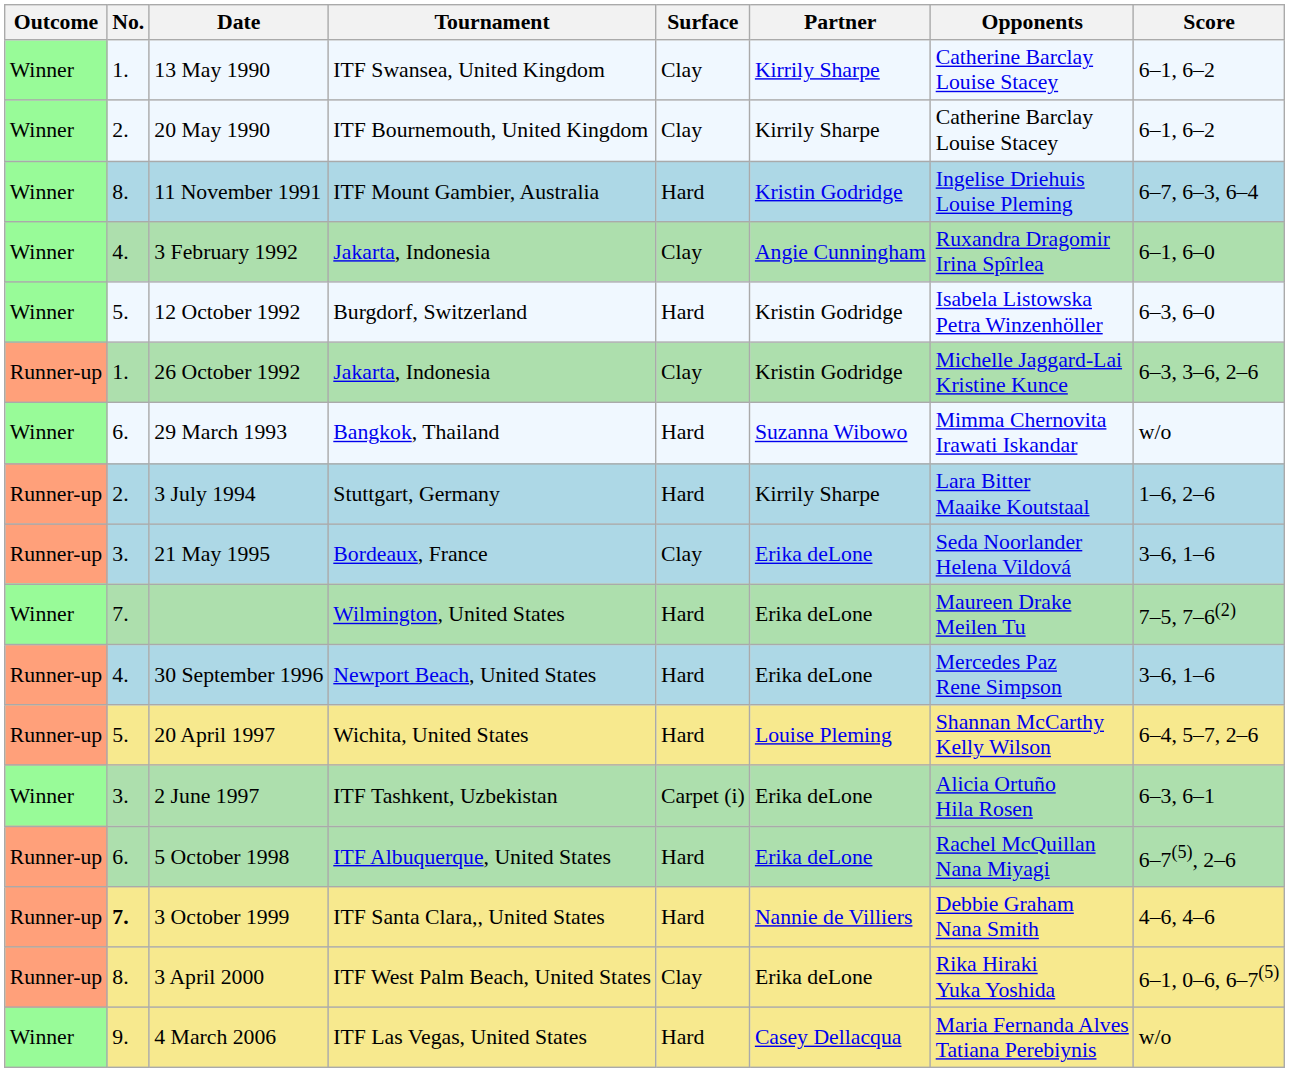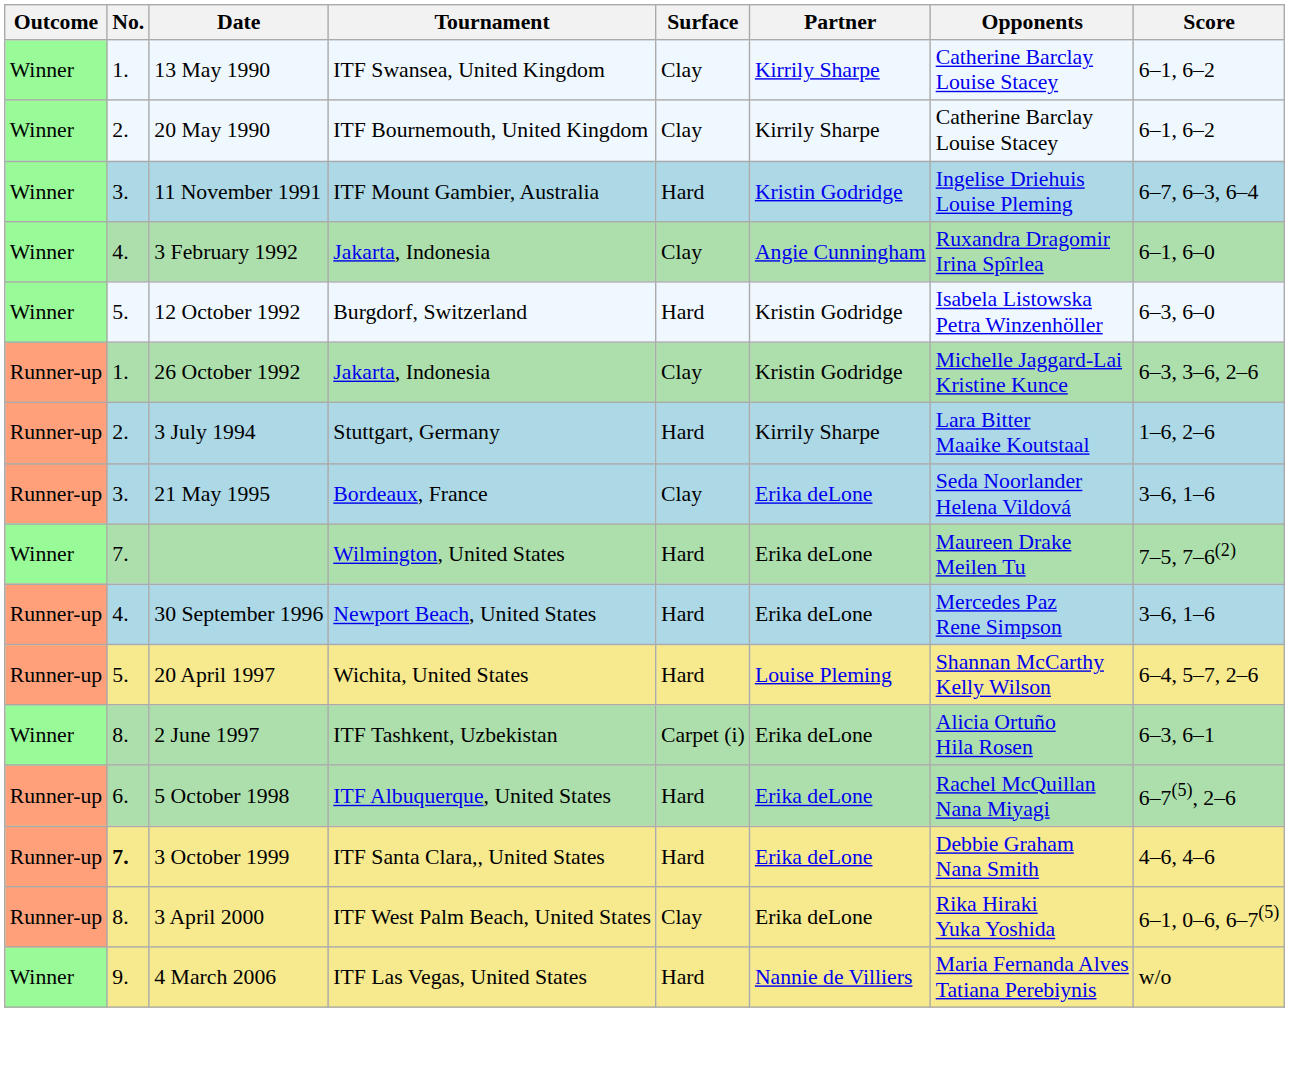 <table class="sortable wikitable" style="font-size:97%;">
 <tr>
 <th>Outcome</th>
 <th>No.</th>
 <th>Date</th>
 <th>Tournament</th>
 <th>Surface</th>
 <th>Partner</th>
 <th>Opponents</th>
 <th>Score</th>
 </tr>
 <tr bgcolor=#f0f8ff>
 <td style="background:#98fb98;">Winner</td>
 <td>1.</td>
 <td>13 May 1990</td>
 <td>ITF Swansea, United Kingdom</td>
 <td>Clay</td>
 <td> <a href='#'>Kirrily Sharpe</a></td>
 <td> <a href='#'>Catherine Barclay</a> <br>  <a href='#'>Louise Stacey</a></td>
 <td>6–1, 6–2</td>
 </tr>
 <tr bgcolor=#f0f8ff>
 <td style="background:#98fb98;">Winner</td>
 <td>2.</td>
 <td>20 May 1990</td>
 <td>ITF Bournemouth, United Kingdom</td>
 <td>Clay</td>
 <td> Kirrily Sharpe</td>
 <td> Catherine Barclay <br>  Louise Stacey</td>
 <td>6–1, 6–2</td>
 </tr>
 <tr style="background:lightblue;">
 <td bgcolor="98FB98">Winner</td>
-<td>8.</td>
+<td>3.</td>
 <td>11 November 1991</td>
 <td>ITF Mount Gambier, Australia</td>
 <td>Hard</td>
 <td> <a href='#'>Kristin Godridge</a></td>
 <td> <a href='#'>Ingelise Driehuis</a> <br>  <a href='#'>Louise Pleming</a></td>
 <td>6–7, 6–3, 6–4</td>
 </tr>
 <tr style="background:#addfad;">
 <td style="background:#98fb98;">Winner</td>
 <td>4.</td>
 <td>3 February 1992</td>
 <td><a href='#'>Jakarta</a>, Indonesia</td>
 <td>Clay</td>
 <td> <a href='#'>Angie Cunningham</a></td>
 <td> <a href='#'>Ruxandra Dragomir</a> <br>  <a href='#'>Irina Spîrlea</a></td>
 <td>6–1, 6–0</td>
 </tr>
 <tr style="background:#f0f8ff;">
 <td style="background:#98fb98;">Winner</td>
 <td>5.</td>
 <td>12 October 1992</td>
 <td>Burgdorf, Switzerland</td>
 <td>Hard</td>
 <td> Kristin Godridge</td>
 <td> <a href='#'>Isabela Listowska</a> <br>  <a href='#'>Petra Winzenhöller</a></td>
 <td>6–3, 6–0</td>
 </tr>
 <tr style="background:#addfad;">
 <td style="background:#ffa07a;">Runner-up</td>
 <td>1.</td>
 <td>26 October 1992</td>
 <td><a href='#'>Jakarta</a>, Indonesia</td>
 <td>Clay</td>
 <td> Kristin Godridge</td>
 <td> <a href='#'>Michelle Jaggard-Lai</a> <br>  <a href='#'>Kristine Kunce</a></td>
 <td>6–3, 3–6, 2–6</td>
-</tr>
-<tr style="background:#f0f8ff;">
-<td style="background:#98fb98;">Winner</td>
-<td>6.</td>
-<td>29 March 1993</td>
-<td><a href='#'>Bangkok</a>, Thailand</td>
-<td>Hard</td>
-<td> <a href='#'>Suzanna Wibowo</a></td>
-<td> <a href='#'>Mimma Chernovita</a> <br>  <a href='#'>Irawati Iskandar</a></td>
-<td>w/o</td>
 </tr>
 <tr style="background:lightblue;">
 <td bgcolor="FFA07A">Runner-up</td>
 <td>2.</td>
 <td>3 July 1994</td>
 <td>Stuttgart, Germany</td>
 <td>Hard</td>
 <td> Kirrily Sharpe</td>
 <td> <a href='#'>Lara Bitter</a> <br>  <a href='#'>Maaike Koutstaal</a></td>
 <td>1–6, 2–6</td>
 </tr>
 <tr bgcolor="lightblue">
 <td bgcolor="FFA07A">Runner-up</td>
 <td>3.</td>
 <td>21 May 1995</td>
 <td><a href='#'>Bordeaux</a>, France</td>
 <td>Clay</td>
 <td> <a href='#'>Erika deLone</a></td>
 <td> <a href='#'>Seda Noorlander</a> <br>  <a href='#'>Helena Vildová</a></td>
 <td>3–6, 1–6</td>
 </tr>
 <tr bgcolor="#ADDFAD">
 <td style="background:#98fb98;">Winner</td>
 <td>7.</td>
 <td></td>
 <td><a href='#'>Wilmington</a>, United States</td>
 <td>Hard</td>
 <td> Erika deLone</td>
 <td> <a href='#'>Maureen Drake</a> <br>  <a href='#'>Meilen Tu</a></td>
 <td>7–5, 7–6<sup>(2)</sup></td>
 </tr>
 <tr bgcolor="lightblue">
 <td bgcolor="FFA07A">Runner-up</td>
 <td>4.</td>
 <td>30 September 1996</td>
 <td><a href='#'>Newport Beach</a>, United States</td>
 <td>Hard</td>
 <td> Erika deLone</td>
 <td> <a href='#'>Mercedes Paz</a> <br>  <a href='#'>Rene Simpson</a></td>
 <td>3–6, 1–6</td>
 </tr>
 <tr bgcolor="#F7E98E">
 <td bgcolor="FFA07A">Runner-up</td>
 <td>5.</td>
 <td>20 April 1997</td>
 <td>Wichita, United States</td>
 <td>Hard</td>
 <td> <a href='#'>Louise Pleming</a></td>
 <td> <a href='#'>Shannan McCarthy</a> <br>  <a href='#'>Kelly Wilson</a></td>
 <td>6–4, 5–7, 2–6</td>
 </tr>
 <tr bgcolor="#ADDFAD">
 <td style="background:#98fb98;">Winner</td>
-<td>3.</td>
+<td>8.</td>
 <td>2 June 1997</td>
 <td>ITF Tashkent, Uzbekistan</td>
 <td>Carpet (i)</td>
 <td> Erika deLone</td>
 <td> <a href='#'>Alicia Ortuño</a> <br>  <a href='#'>Hila Rosen</a></td>
 <td>6–3, 6–1</td>
 </tr>
 <tr bgcolor="#ADDFAD">
 <td bgcolor="FFA07A">Runner-up</td>
 <td>6.</td>
 <td>5 October 1998</td>
 <td><a href='#'>ITF Albuquerque</a>, United States</td>
 <td>Hard</td>
 <td> <a href='#'>Erika deLone</a></td>
 <td> <a href='#'>Rachel McQuillan</a> <br>  <a href='#'>Nana Miyagi</a></td>
 <td>6–7<sup>(5)</sup>, 2–6</td>
 </tr>
 <tr style="background:#f7e98e;">
 <td bgcolor=FFA07A>Runner-up</td>
 <td><strong>7.</strong></td>
 <td>3 October 1999</td>
 <td>ITF Santa Clara,, United States</td>
 <td>Hard</td>
-<td> <a href='#'>Nannie de Villiers</a></td>
+<td> <a href='#'>Erika deLone</a></td>
 <td> <a href='#'>Debbie Graham</a> <br>  <a href='#'>Nana Smith</a></td>
 <td>4–6, 4–6</td>
 </tr>
 <tr bgcolor="#F7E98E">
 <td bgcolor="FFA07A">Runner-up</td>
 <td>8.</td>
 <td>3 April 2000</td>
 <td>ITF West Palm Beach, United States</td>
 <td>Clay</td>
 <td> Erika deLone</td>
 <td> <a href='#'>Rika Hiraki</a> <br>  <a href='#'>Yuka Yoshida</a></td>
 <td>6–1, 0–6, 6–7<sup>(5)</sup></td>
 </tr>
 <tr bgcolor=#f7e98e>
 <td bgcolor=98FB98>Winner</td>
 <td>9.</td>
 <td>4 March 2006</td>
 <td>ITF Las Vegas, United States</td>
 <td>Hard</td>
-<td> <a href='#'>Casey Dellacqua</a></td>
+<td> <a href='#'>Nannie de Villiers</a></td>
 <td> <a href='#'>Maria Fernanda Alves</a> <br>  <a href='#'>Tatiana Perebiynis</a></td>
 <td>w/o</td>
 </tr>
 </table>
